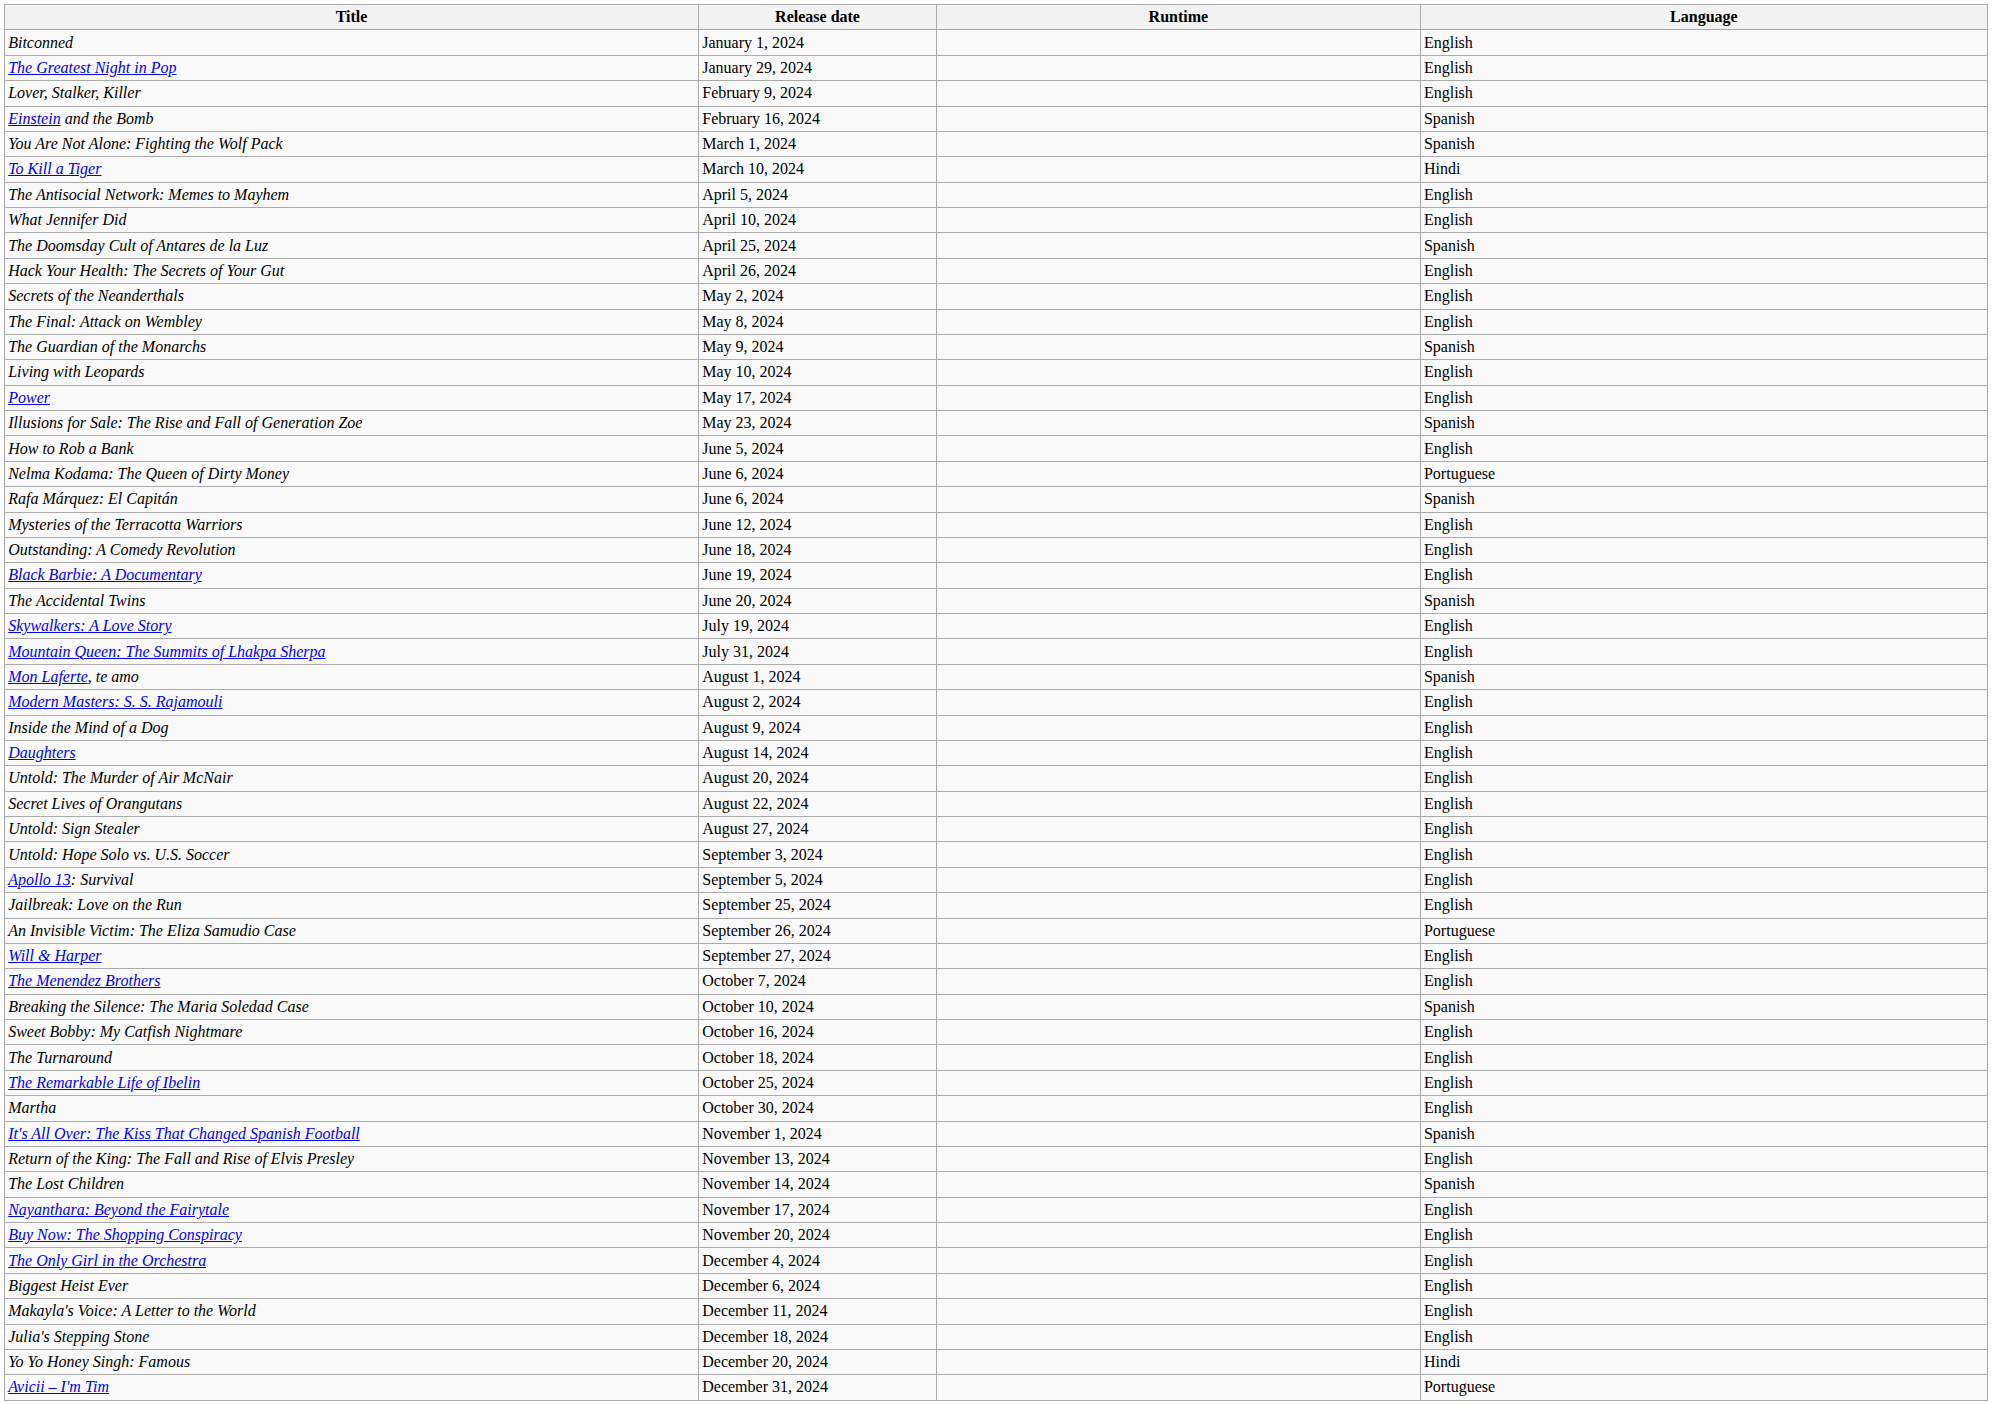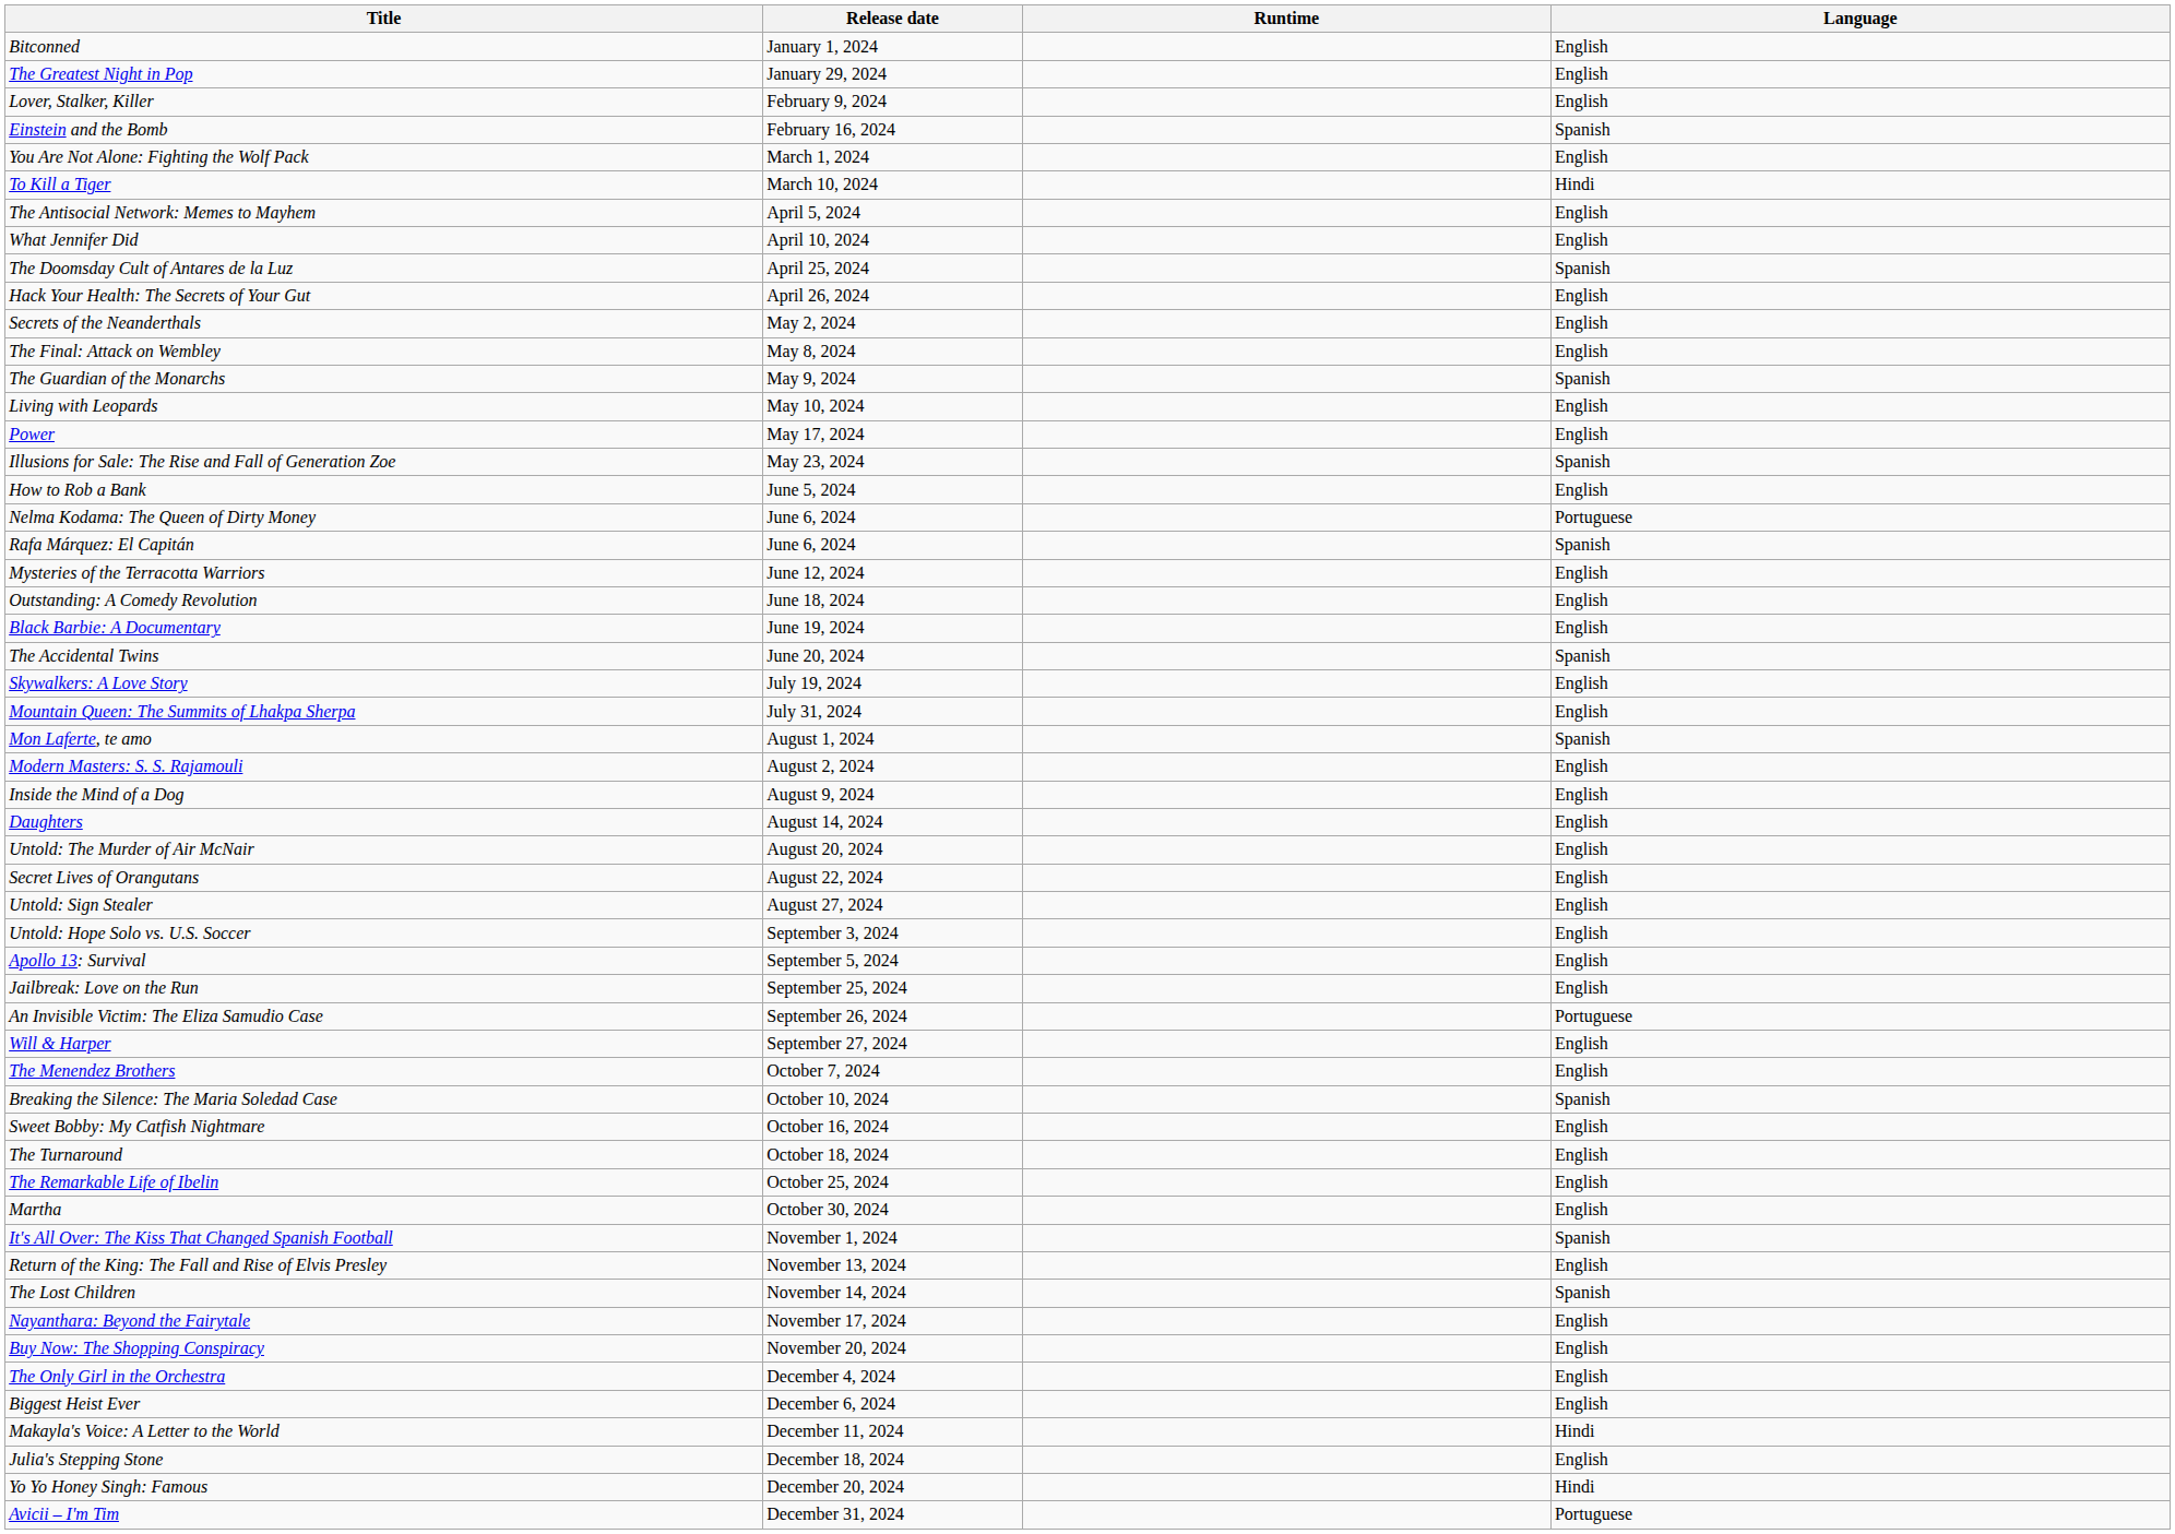 <table class="wikitable sortable" style="width:100%">
 <tr>
 <th style="width:35%;">Title</th>
 <th scope="col" style="width:12%;">Release date</th>
 <th>Runtime</th>
 <th>Language</th>
 </tr>
 <tr>
 <td><em>Bitconned</em></td>
 <td>January 1, 2024</td>
 <td></td>
 <td>English</td>
 </tr>
 <tr>
 <td><em><a href='#'>The Greatest Night in Pop</a></em></td>
 <td>January 29, 2024</td>
 <td></td>
 <td>English</td>
 </tr>
 <tr>
 <td><em>Lover, Stalker, Killer</em></td>
 <td>February 9, 2024</td>
 <td></td>
 <td>English</td>
 </tr>
 <tr>
 <td><em><a href='#'>Einstein</a> and the Bomb</em></td>
 <td>February 16, 2024</td>
 <td></td>
 <td>Spanish</td>
 </tr>
 <tr>
 <td><em>You Are Not Alone: Fighting the Wolf Pack</em></td>
 <td>March 1, 2024</td>
 <td></td>
-<td>Spanish</td>
+<td>English</td>
 </tr>
 <tr>
 <td><em><a href='#'>To Kill a Tiger</a></em></td>
 <td>March 10, 2024</td>
 <td></td>
 <td>Hindi</td>
 </tr>
 <tr>
 <td><em>The Antisocial Network: Memes to Mayhem</em></td>
 <td>April 5, 2024</td>
 <td></td>
 <td>English</td>
 </tr>
 <tr>
 <td><em>What Jennifer Did</em></td>
 <td>April 10, 2024</td>
 <td></td>
 <td>English</td>
 </tr>
 <tr>
 <td><em>The Doomsday Cult of Antares de la Luz</em></td>
 <td>April 25, 2024</td>
 <td></td>
 <td>Spanish</td>
 </tr>
 <tr>
 <td><em>Hack Your Health: The Secrets of Your Gut</em></td>
 <td>April 26, 2024</td>
 <td></td>
 <td>English</td>
 </tr>
 <tr>
 <td><em>Secrets of the Neanderthals</em></td>
 <td>May 2, 2024</td>
 <td></td>
 <td>English</td>
 </tr>
 <tr>
 <td><em>The Final: Attack on Wembley</em></td>
 <td>May 8, 2024</td>
 <td></td>
 <td>English</td>
 </tr>
 <tr>
 <td><em>The Guardian of the Monarchs</em></td>
 <td>May 9, 2024</td>
 <td></td>
 <td>Spanish</td>
 </tr>
 <tr>
 <td><em>Living with Leopards</em></td>
 <td>May 10, 2024</td>
 <td></td>
 <td>English</td>
 </tr>
 <tr>
 <td><em><a href='#'>Power</a></em></td>
 <td>May 17, 2024</td>
 <td></td>
 <td>English</td>
 </tr>
 <tr>
 <td><em>Illusions for Sale: The Rise and Fall of Generation Zoe</em></td>
 <td>May 23, 2024</td>
 <td></td>
 <td>Spanish</td>
 </tr>
 <tr>
 <td><em>How to Rob a Bank</em></td>
 <td>June 5, 2024</td>
 <td></td>
 <td>English</td>
 </tr>
 <tr>
 <td><em>Nelma Kodama: The Queen of Dirty Money</em></td>
 <td>June 6, 2024</td>
 <td></td>
 <td>Portuguese</td>
 </tr>
 <tr>
 <td><em>Rafa Márquez: El Capitán</em></td>
 <td>June 6, 2024</td>
 <td></td>
 <td>Spanish</td>
 </tr>
 <tr>
 <td><em>Mysteries of the Terracotta Warriors</em></td>
 <td>June 12, 2024</td>
 <td></td>
 <td>English</td>
 </tr>
 <tr>
 <td><em>Outstanding: A Comedy Revolution</em></td>
 <td>June 18, 2024</td>
 <td></td>
 <td>English</td>
 </tr>
 <tr>
 <td><em><a href='#'>Black Barbie: A Documentary</a></em></td>
 <td>June 19, 2024</td>
 <td></td>
 <td>English</td>
 </tr>
 <tr>
 <td><em>The Accidental Twins</em></td>
 <td>June 20, 2024</td>
 <td></td>
 <td>Spanish</td>
 </tr>
 <tr>
 <td><em><a href='#'>Skywalkers: A Love Story</a></em></td>
 <td>July 19, 2024</td>
 <td></td>
 <td>English</td>
 </tr>
 <tr>
 <td><em><a href='#'>Mountain Queen: The Summits of Lhakpa Sherpa</a></em></td>
 <td>July 31, 2024</td>
 <td></td>
 <td>English</td>
 </tr>
 <tr>
 <td><em><a href='#'>Mon Laferte</a>, te amo</em></td>
 <td>August 1, 2024</td>
 <td></td>
 <td>Spanish</td>
 </tr>
 <tr>
 <td><em><a href='#'>Modern Masters: S. S. Rajamouli</a></em></td>
 <td>August 2, 2024</td>
 <td></td>
 <td>English</td>
 </tr>
 <tr>
 <td><em>Inside the Mind of a Dog</em></td>
 <td>August 9, 2024</td>
 <td></td>
 <td>English</td>
 </tr>
 <tr>
 <td><em><a href='#'>Daughters</a></em></td>
 <td>August 14, 2024</td>
 <td></td>
 <td>English</td>
 </tr>
 <tr>
 <td><em>Untold: The Murder of Air McNair</em></td>
 <td>August 20, 2024</td>
 <td></td>
 <td>English</td>
 </tr>
 <tr>
 <td><em>Secret Lives of Orangutans</em></td>
 <td>August 22, 2024</td>
 <td></td>
 <td>English</td>
 </tr>
 <tr>
 <td><em>Untold: Sign Stealer</em></td>
 <td>August 27, 2024</td>
 <td></td>
 <td>English</td>
 </tr>
 <tr>
 <td><em>Untold: Hope Solo vs. U.S. Soccer</em></td>
 <td>September 3, 2024</td>
 <td></td>
 <td>English</td>
 </tr>
 <tr>
 <td><em><a href='#'>Apollo 13</a>: Survival</em></td>
 <td>September 5, 2024</td>
 <td></td>
 <td>English</td>
 </tr>
 <tr>
 <td><em>Jailbreak: Love on the Run</em></td>
 <td>September 25, 2024</td>
 <td></td>
 <td>English</td>
 </tr>
 <tr>
 <td><em>An Invisible Victim: The Eliza Samudio Case</em></td>
 <td>September 26, 2024</td>
 <td></td>
 <td>Portuguese</td>
 </tr>
 <tr>
 <td><em><a href='#'>Will & Harper</a></em></td>
 <td>September 27, 2024</td>
 <td></td>
 <td>English</td>
 </tr>
 <tr>
 <td><em><a href='#'>The Menendez Brothers</a></em></td>
 <td>October 7, 2024</td>
 <td></td>
 <td>English</td>
 </tr>
 <tr>
 <td><em>Breaking the Silence: The Maria Soledad Case</em></td>
 <td>October 10, 2024</td>
 <td></td>
 <td>Spanish</td>
 </tr>
 <tr>
 <td><em>Sweet Bobby: My Catfish Nightmare</em></td>
 <td>October 16, 2024</td>
 <td></td>
 <td>English</td>
 </tr>
 <tr>
 <td><em>The Turnaround</em></td>
 <td>October 18, 2024</td>
 <td></td>
 <td>English</td>
 </tr>
 <tr>
 <td><em><a href='#'>The Remarkable Life of Ibelin</a></em></td>
 <td>October 25, 2024</td>
 <td></td>
 <td>English</td>
 </tr>
 <tr>
 <td><em>Martha</em></td>
 <td>October 30, 2024</td>
 <td></td>
 <td>English</td>
 </tr>
 <tr>
 <td><em><a href='#'>It's All Over: The Kiss That Changed Spanish Football</a></em></td>
 <td>November 1, 2024</td>
 <td></td>
 <td>Spanish</td>
 </tr>
 <tr>
 <td><em>Return of the King: The Fall and Rise of Elvis Presley</em></td>
 <td>November 13, 2024</td>
 <td></td>
 <td>English</td>
 </tr>
 <tr>
 <td><em>The Lost Children</em></td>
 <td>November 14, 2024</td>
 <td></td>
 <td>Spanish</td>
 </tr>
 <tr>
 <td><em><a href='#'>Nayanthara: Beyond the Fairytale</a></em></td>
 <td>November 17, 2024</td>
 <td></td>
 <td>English</td>
 </tr>
 <tr>
 <td><em><a href='#'>Buy Now: The Shopping Conspiracy</a></em></td>
 <td>November 20, 2024</td>
 <td></td>
 <td>English</td>
 </tr>
 <tr>
 <td><em><a href='#'>The Only Girl in the Orchestra</a></em></td>
 <td>December 4, 2024</td>
 <td></td>
 <td>English</td>
 </tr>
 <tr>
 <td><em>Biggest Heist Ever</em></td>
 <td>December 6, 2024</td>
 <td></td>
 <td>English</td>
 </tr>
 <tr>
 <td><em>Makayla's Voice: A Letter to the World</em></td>
 <td>December 11, 2024</td>
 <td></td>
-<td>English</td>
+<td>Hindi</td>
 </tr>
 <tr>
 <td><em>Julia's Stepping Stone</em></td>
 <td>December 18, 2024</td>
 <td></td>
 <td>English</td>
 </tr>
 <tr>
 <td><em>Yo Yo Honey Singh: Famous</em></td>
 <td>December 20, 2024</td>
 <td></td>
 <td>Hindi</td>
 </tr>
 <tr>
 <td><em><a href='#'>Avicii – I'm Tim</a></em></td>
 <td>December 31, 2024</td>
 <td></td>
 <td>Portuguese</td>
 </tr>
 </table>
